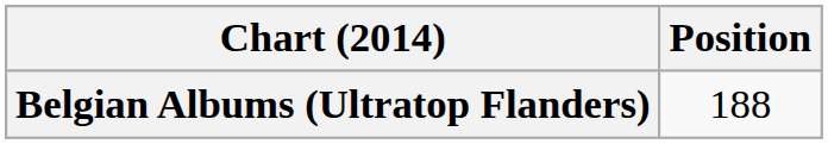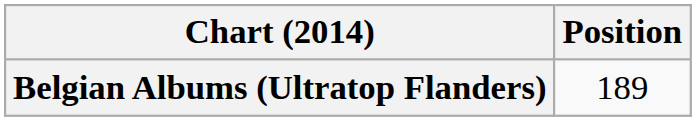 <table class="wikitable plainrowheaders" style="text-align:center">
 <tr>
 <th scope="col">Chart (2014)</th>
 <th scope="col">Position</th>
 </tr>
 <tr>
 <th scope="row">Belgian Albums (Ultratop Flanders)</th>
-<td>188</td>
+<td>189</td>
 </tr>
 </table>
